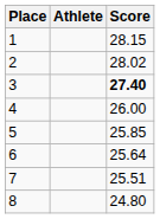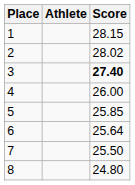 <table class="wikitable">
 <tr>
 <th>Place</th>
 <th>Athlete</th>
 <th>Score</th>
 </tr>
 <tr>
 <td>1</td>
 <td></td>
 <td>28.15</td>
 </tr>
 <tr>
 <td>2</td>
 <td></td>
 <td>28.02</td>
 </tr>
 <tr>
 <td>3</td>
 <td></td>
 <td><strong>27.40</strong></td>
 </tr>
 <tr>
 <td>4</td>
 <td></td>
 <td>26.00</td>
 </tr>
 <tr>
 <td>5</td>
 <td></td>
 <td>25.85</td>
 </tr>
 <tr>
 <td>6</td>
 <td></td>
 <td>25.64</td>
 </tr>
 <tr>
 <td>7</td>
 <td></td>
-<td>25.51</td>
+<td>25.50</td>
 </tr>
 <tr>
 <td>8</td>
 <td></td>
 <td>24.80</td>
 </tr>
 </table>
